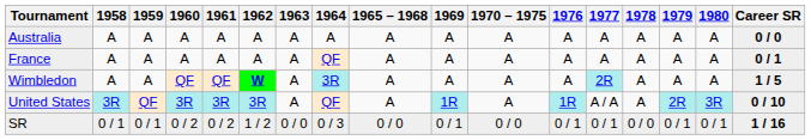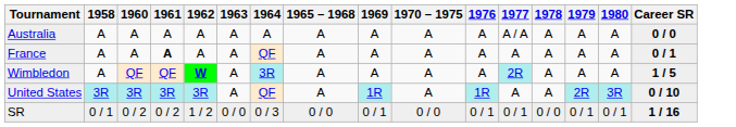 <table class="wikitable">
 <tr>
 <th>Tournament</th>
 <th>1958</th>
-<th>1959</th>
 <th>1960</th>
 <th>1961</th>
 <th>1962</th>
 <th>1963</th>
 <th>1964</th>
 <th>1965 – 1968</th>
 <th>1969</th>
 <th>1970 – 1975</th>
 <th><a href='#'>1976</a></th>
 <th><a href='#'>1977</a></th>
 <th><a href='#'>1978</a></th>
 <th><a href='#'>1979</a></th>
 <th><a href='#'>1980</a></th>
 <th>Career SR</th>
 </tr>
 <tr>
 <td style="background:#EFEFEF;"><a href='#'>Australia</a></td>
 <td align="center">A</td>
 <td align="center">A</td>
 <td align="center">A</td>
 <td align="center">A</td>
 <td align="center">A</td>
 <td align="center">A</td>
 <td align="center">A</td>
 <td align="center">A</td>
 <td align="center">A</td>
 <td align="center">A</td>
-<td align="center">A</td>
-<td align="center">A</td>
+<td align="center">A / A</td>
 <td align="center">A</td>
 <td align="center">A</td>
 <td align="center">A</td>
 <td align="center" style="background:#EFEFEF;"><strong>0 / 0</strong></td>
 </tr>
 <tr>
 <td style="background:#EFEFEF;"><a href='#'>France</a></td>
 <td align="center">A</td>
 <td align="center">A</td>
-<td align="center">A</td>
-<td align="center">A</td>
+<td align="center"><strong>A</strong></td>
 <td align="center">A</td>
 <td align="center">A</td>
 <td align="center" style="background:#ffebcd;"><a href='#'>QF</a></td>
 <td align="center">A</td>
 <td align="center">A</td>
 <td align="center">A</td>
 <td align="center">A</td>
 <td align="center">A</td>
 <td align="center">A</td>
 <td align="center">A</td>
 <td align="center">A</td>
 <td align="center" style="background:#EFEFEF;"><strong>0 / 1</strong></td>
 </tr>
 <tr>
 <td style="background:#EFEFEF;"><a href='#'>Wimbledon</a></td>
-<td align="center">A</td>
 <td align="center">A</td>
 <td align="center" style="background:#ffebcd;"><a href='#'>QF</a></td>
 <td align="center" style="background:#ffebcd;"><a href='#'>QF</a></td>
 <td align="center" style="background:#00ff00;"><strong><a href='#'>W</a></strong></td>
 <td align="center">A</td>
 <td align="center" style="background:#afeeee;"><a href='#'>3R</a></td>
 <td align="center">A</td>
 <td align="center">A</td>
 <td align="center">A</td>
 <td align="center">A</td>
 <td align="center" style="background:#afeeee;"><a href='#'>2R</a></td>
 <td align="center">A</td>
 <td align="center">A</td>
 <td align="center">A</td>
 <td align="center" style="background:#EFEFEF;"><strong>1 / 5</strong></td>
 </tr>
 <tr>
 <td style="background:#EFEFEF;"><a href='#'>United States</a></td>
 <td align="center" style="background:#afeeee;"><a href='#'>3R</a></td>
-<td align="center" style="background:#ffebcd;"><a href='#'>QF</a></td>
 <td align="center" style="background:#afeeee;"><a href='#'>3R</a></td>
 <td align="center" style="background:#afeeee;"><a href='#'>3R</a></td>
 <td align="center" style="background:#afeeee;"><a href='#'>3R</a></td>
 <td align="center">A</td>
 <td align="center" style="background:#ffebcd;"><a href='#'>QF</a></td>
 <td align="center">A</td>
 <td align="center" style="background:#afeeee;"><a href='#'>1R</a></td>
 <td align="center">A</td>
 <td align="center" style="background:#afeeee;"><a href='#'>1R</a></td>
-<td align="center">A / A</td>
+<td align="center">A</td>
 <td align="center">A</td>
 <td align="center" style="background:#afeeee;"><a href='#'>2R</a></td>
 <td align="center" style="background:#afeeee;"><a href='#'>3R</a></td>
 <td align="center" style="background:#EFEFEF;"><strong>0 / 10</strong></td>
 </tr>
 <tr>
 <td style="background:#EFEFEF;">SR</td>
-<td align="center" style="background:#EFEFEF;">0 / 1</td>
 <td align="center" style="background:#EFEFEF;">0 / 1</td>
 <td align="center" style="background:#EFEFEF;">0 / 2</td>
 <td align="center" style="background:#EFEFEF;">0 / 2</td>
 <td align="center" style="background:#EFEFEF;">1 / 2</td>
 <td align="center" style="background:#EFEFEF;">0 / 0</td>
 <td align="center" style="background:#EFEFEF;">0 / 3</td>
 <td align="center" style="background:#EFEFEF;">0 / 0</td>
 <td align="center" style="background:#EFEFEF;">0 / 1</td>
 <td align="center" style="background:#EFEFEF;">0 / 0</td>
 <td align="center" style="background:#EFEFEF;">0 / 1</td>
 <td align="center" style="background:#EFEFEF;">0 / 1</td>
 <td align="center" style="background:#EFEFEF;">0 / 0</td>
 <td align="center" style="background:#EFEFEF;">0 / 1</td>
 <td align="center" style="background:#EFEFEF;">0 / 1</td>
 <td align="center" style="background:#EFEFEF;"><strong>1 / 16</strong></td>
 </tr>
 </table>
